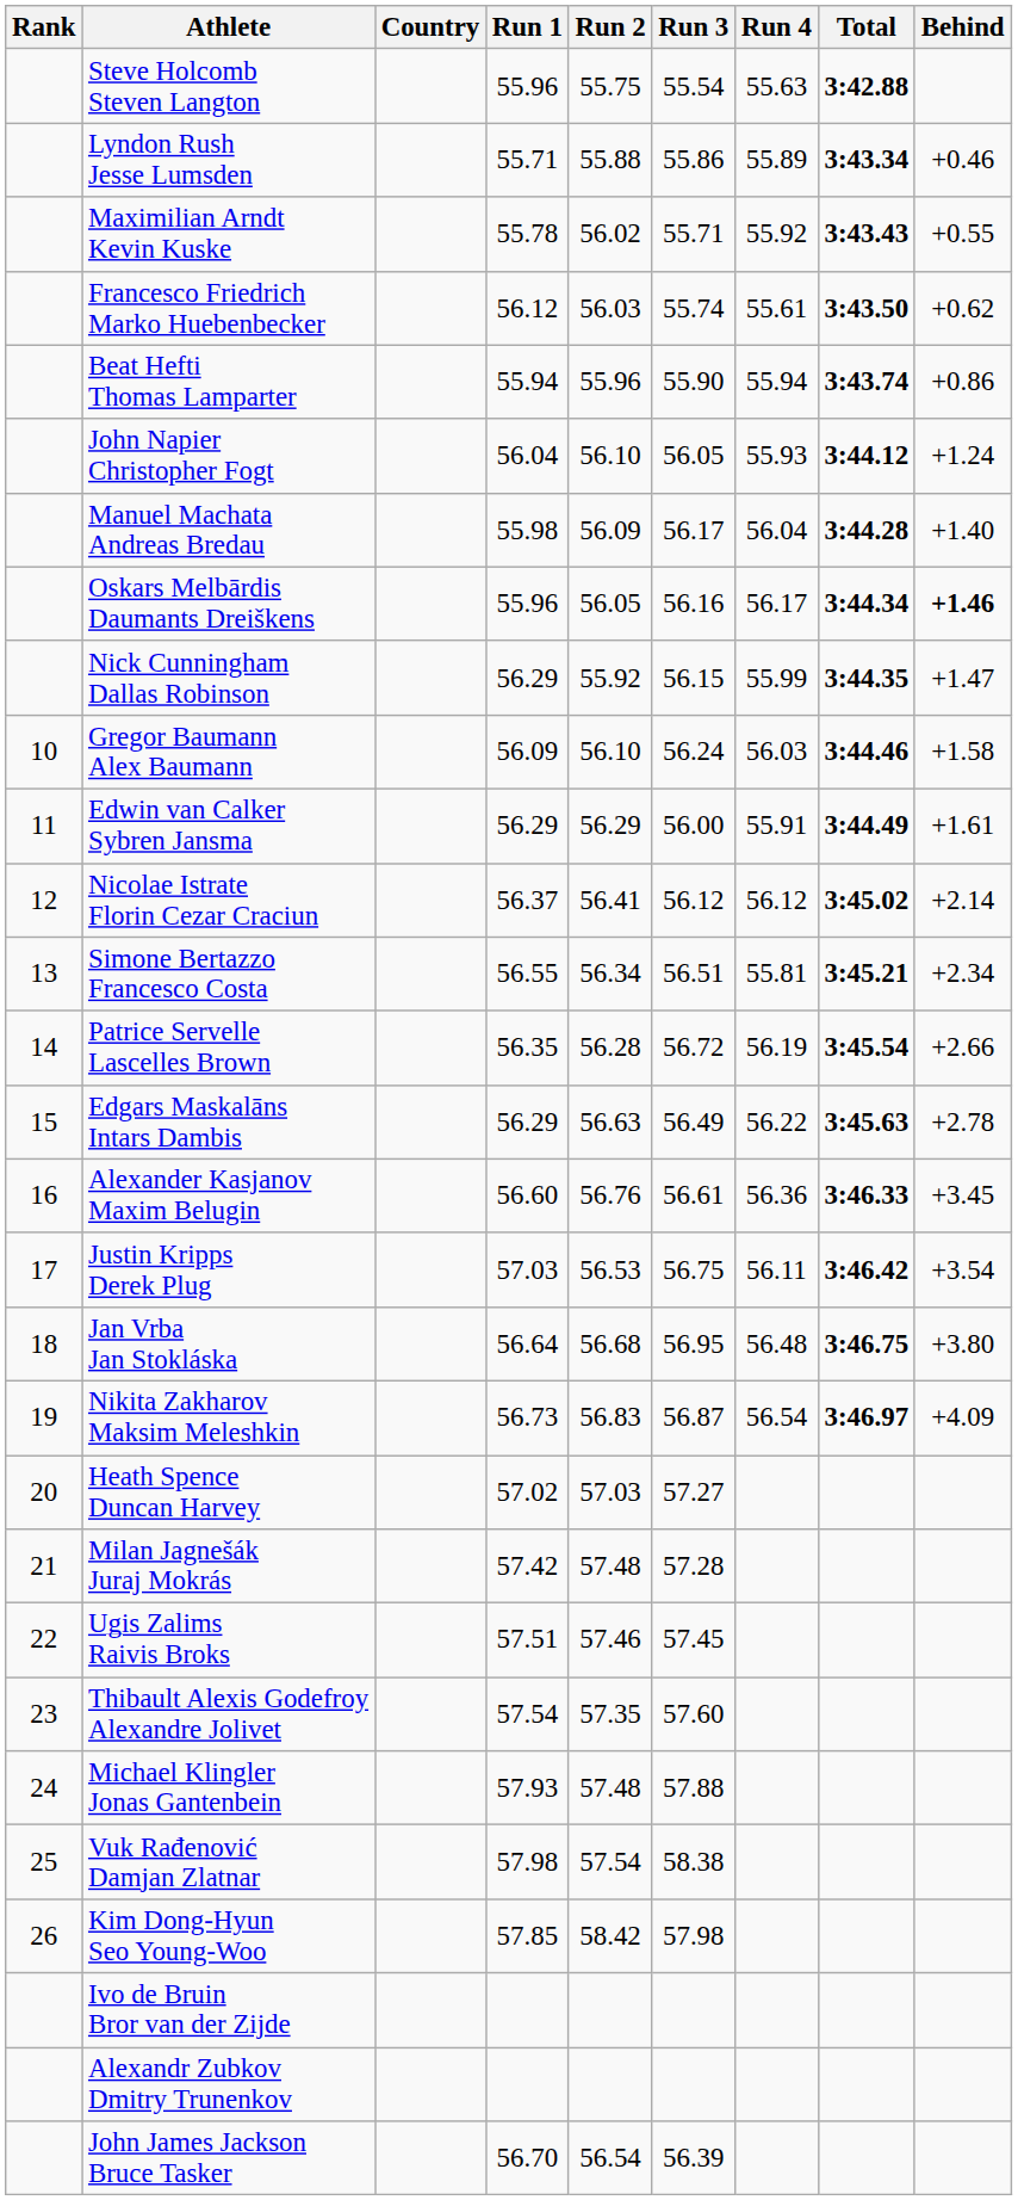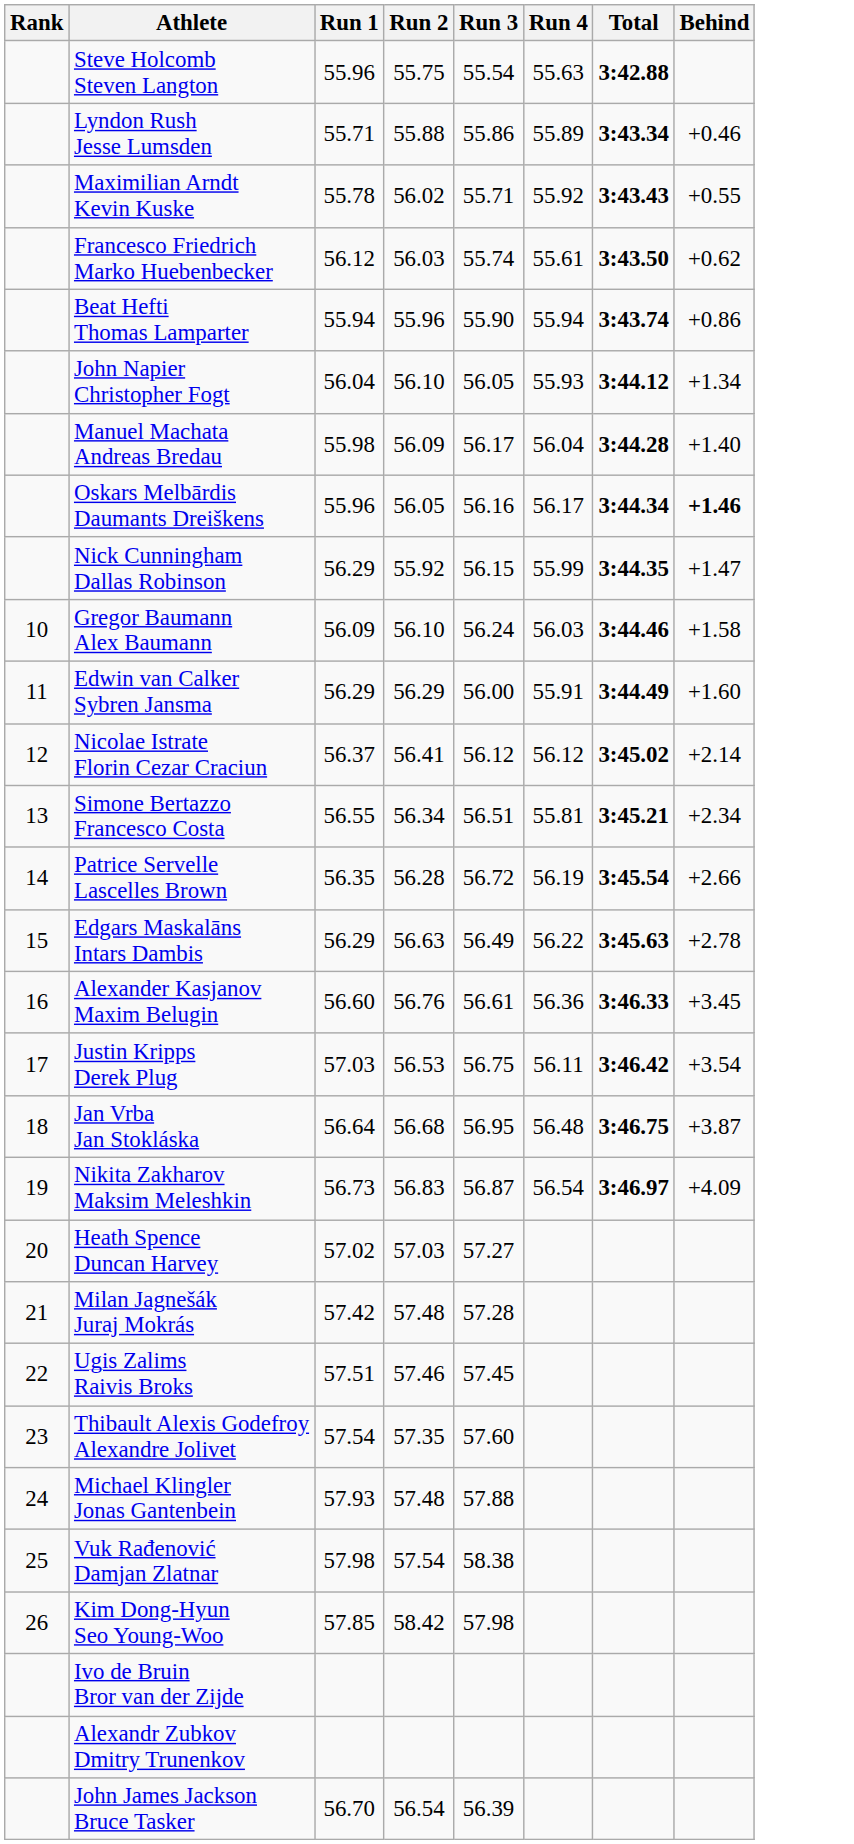 <table class="wikitable sortable" style="text-align:center">
 <tr bgcolor=efefef>
 <th>Rank</th>
 <th>Athlete</th>
-<th>Country</th>
 <th>Run 1</th>
 <th>Run 2</th>
 <th>Run 3</th>
 <th>Run 4</th>
 <th>Total</th>
 <th>Behind</th>
 </tr>
 <tr>
 <td></td>
 <td align=left><a href='#'>Steve Holcomb</a><br><a href='#'>Steven Langton</a></td>
-<td align=left></td>
 <td>55.96</td>
 <td>55.75</td>
 <td>55.54</td>
 <td>55.63</td>
 <td><strong>3:42.88</strong></td>
 <td></td>
 </tr>
 <tr>
 <td></td>
 <td align=left><a href='#'>Lyndon Rush</a><br><a href='#'>Jesse Lumsden</a></td>
-<td align=left></td>
 <td>55.71</td>
 <td>55.88</td>
 <td>55.86</td>
 <td>55.89</td>
 <td><strong>3:43.34</strong></td>
 <td>+0.46</td>
 </tr>
 <tr>
 <td></td>
 <td align=left><a href='#'>Maximilian Arndt</a><br><a href='#'>Kevin Kuske</a></td>
-<td align=left></td>
 <td>55.78</td>
 <td>56.02</td>
 <td>55.71</td>
 <td>55.92</td>
 <td><strong>3:43.43</strong></td>
 <td>+0.55</td>
 </tr>
 <tr>
 <td></td>
 <td align=left><a href='#'>Francesco Friedrich</a><br><a href='#'>Marko Huebenbecker</a></td>
-<td align=left></td>
 <td>56.12</td>
 <td>56.03</td>
 <td>55.74</td>
 <td>55.61</td>
 <td><strong>3:43.50</strong></td>
 <td>+0.62</td>
 </tr>
 <tr>
 <td></td>
 <td align=left><a href='#'>Beat Hefti</a><br><a href='#'>Thomas Lamparter</a></td>
-<td align=left></td>
 <td>55.94</td>
 <td>55.96</td>
 <td>55.90</td>
 <td>55.94</td>
 <td><strong>3:43.74</strong></td>
 <td>+0.86</td>
 </tr>
 <tr>
 <td></td>
 <td align=left><a href='#'>John Napier</a><br><a href='#'>Christopher Fogt</a></td>
-<td align=left></td>
 <td>56.04</td>
 <td>56.10</td>
 <td>56.05</td>
 <td>55.93</td>
 <td><strong>3:44.12</strong></td>
-<td>+1.24</td>
+<td>+1.34</td>
 </tr>
 <tr>
 <td></td>
 <td align=left><a href='#'>Manuel Machata</a><br><a href='#'>Andreas Bredau</a></td>
-<td align=left></td>
 <td>55.98</td>
 <td>56.09</td>
 <td>56.17</td>
 <td>56.04</td>
 <td><strong>3:44.28</strong></td>
 <td>+1.40</td>
 </tr>
 <tr>
 <td></td>
 <td align=left><a href='#'>Oskars Melbārdis</a><br><a href='#'>Daumants Dreiškens</a></td>
-<td align=left></td>
 <td>55.96</td>
 <td>56.05</td>
 <td>56.16</td>
 <td>56.17</td>
 <td><strong>3:44.34</strong></td>
 <td><strong>+1.46</strong></td>
 </tr>
 <tr>
 <td></td>
 <td align=left><a href='#'>Nick Cunningham</a><br><a href='#'>Dallas Robinson</a></td>
-<td align=left></td>
 <td>56.29</td>
 <td>55.92</td>
 <td>56.15</td>
 <td>55.99</td>
 <td><strong>3:44.35</strong></td>
 <td>+1.47</td>
 </tr>
 <tr>
 <td>10</td>
 <td align=left><a href='#'>Gregor Baumann</a><br><a href='#'>Alex Baumann</a></td>
-<td align=left></td>
 <td>56.09</td>
 <td>56.10</td>
 <td>56.24</td>
 <td>56.03</td>
 <td><strong>3:44.46</strong></td>
 <td>+1.58</td>
 </tr>
 <tr>
 <td>11</td>
 <td align=left><a href='#'>Edwin van Calker</a><br><a href='#'>Sybren Jansma</a></td>
-<td align=left></td>
 <td>56.29</td>
 <td>56.29</td>
 <td>56.00</td>
 <td>55.91</td>
 <td><strong>3:44.49</strong></td>
-<td>+1.61</td>
+<td>+1.60</td>
 </tr>
 <tr>
 <td>12</td>
 <td align=left><a href='#'>Nicolae Istrate</a><br><a href='#'>Florin Cezar Craciun</a></td>
-<td align=left></td>
 <td>56.37</td>
 <td>56.41</td>
 <td>56.12</td>
 <td>56.12</td>
 <td><strong>3:45.02</strong></td>
 <td>+2.14</td>
 </tr>
 <tr>
 <td>13</td>
 <td align=left><a href='#'>Simone Bertazzo</a><br><a href='#'>Francesco Costa</a></td>
-<td align=left></td>
 <td>56.55</td>
 <td>56.34</td>
 <td>56.51</td>
 <td>55.81</td>
 <td><strong>3:45.21</strong></td>
 <td>+2.34</td>
 </tr>
 <tr>
 <td>14</td>
 <td align=left><a href='#'>Patrice Servelle</a><br><a href='#'>Lascelles Brown</a></td>
-<td align=left></td>
 <td>56.35</td>
 <td>56.28</td>
 <td>56.72</td>
 <td>56.19</td>
 <td><strong>3:45.54</strong></td>
 <td>+2.66</td>
 </tr>
 <tr>
 <td>15</td>
 <td align=left><a href='#'>Edgars Maskalāns</a><br><a href='#'>Intars Dambis</a></td>
-<td align=left></td>
 <td>56.29</td>
 <td>56.63</td>
 <td>56.49</td>
 <td>56.22</td>
 <td><strong>3:45.63</strong></td>
 <td>+2.78</td>
 </tr>
 <tr>
 <td>16</td>
 <td align=left><a href='#'>Alexander Kasjanov</a><br><a href='#'>Maxim Belugin</a></td>
-<td align=left></td>
 <td>56.60</td>
 <td>56.76</td>
 <td>56.61</td>
 <td>56.36</td>
 <td><strong>3:46.33</strong></td>
 <td>+3.45</td>
 </tr>
 <tr>
 <td>17</td>
 <td align=left><a href='#'>Justin Kripps</a><br><a href='#'>Derek Plug</a></td>
-<td align=left></td>
 <td>57.03</td>
 <td>56.53</td>
 <td>56.75</td>
 <td>56.11</td>
 <td><strong>3:46.42</strong></td>
 <td>+3.54</td>
 </tr>
 <tr>
 <td>18</td>
 <td align=left><a href='#'>Jan Vrba</a><br><a href='#'>Jan Stokláska</a></td>
-<td align=left></td>
 <td>56.64</td>
 <td>56.68</td>
 <td>56.95</td>
 <td>56.48</td>
 <td><strong>3:46.75</strong></td>
-<td>+3.80</td>
+<td>+3.87</td>
 </tr>
 <tr>
 <td>19</td>
 <td align=left><a href='#'>Nikita Zakharov</a><br><a href='#'>Maksim Meleshkin</a></td>
-<td align=left></td>
 <td>56.73</td>
 <td>56.83</td>
 <td>56.87</td>
 <td>56.54</td>
 <td><strong>3:46.97</strong></td>
 <td>+4.09</td>
 </tr>
 <tr>
 <td>20</td>
 <td align=left><a href='#'>Heath Spence</a><br><a href='#'>Duncan Harvey</a></td>
-<td align=left></td>
 <td>57.02</td>
 <td>57.03</td>
 <td>57.27</td>
 <td></td>
 <td><strong></strong></td>
 <td></td>
 </tr>
 <tr>
 <td>21</td>
 <td align=left><a href='#'>Milan Jagnešák</a><br><a href='#'>Juraj Mokrás</a></td>
-<td align=left></td>
 <td>57.42</td>
 <td>57.48</td>
 <td>57.28</td>
 <td></td>
 <td><strong></strong></td>
 <td></td>
 </tr>
 <tr>
 <td>22</td>
 <td align=left><a href='#'>Ugis Zalims</a><br><a href='#'>Raivis Broks</a></td>
-<td align=left></td>
 <td>57.51</td>
 <td>57.46</td>
 <td>57.45</td>
 <td></td>
 <td><strong></strong></td>
 <td></td>
 </tr>
 <tr>
 <td>23</td>
 <td align=left><a href='#'>Thibault Alexis Godefroy</a><br><a href='#'>Alexandre Jolivet</a></td>
-<td align=left></td>
 <td>57.54</td>
 <td>57.35</td>
 <td>57.60</td>
 <td></td>
 <td><strong></strong></td>
 <td></td>
 </tr>
 <tr>
 <td>24</td>
 <td align=left><a href='#'>Michael Klingler</a><br><a href='#'>Jonas Gantenbein</a></td>
-<td align=left></td>
 <td>57.93</td>
 <td>57.48</td>
 <td>57.88</td>
 <td></td>
 <td><strong></strong></td>
 <td></td>
 </tr>
 <tr>
 <td>25</td>
 <td align=left><a href='#'>Vuk Rađenović</a><br><a href='#'>Damjan Zlatnar</a></td>
-<td align=left></td>
 <td>57.98</td>
 <td>57.54</td>
 <td>58.38</td>
 <td></td>
 <td><strong></strong></td>
 <td></td>
 </tr>
 <tr>
 <td>26</td>
 <td align=left><a href='#'>Kim Dong-Hyun</a><br><a href='#'>Seo Young-Woo</a></td>
-<td align=left></td>
 <td>57.85</td>
 <td>58.42</td>
 <td>57.98</td>
 <td></td>
 <td><strong></strong></td>
 <td></td>
 </tr>
 <tr>
 <td></td>
 <td align=left><a href='#'>Ivo de Bruin</a><br><a href='#'>Bror van der Zijde</a></td>
-<td align=left></td>
 <td></td>
 <td></td>
 <td></td>
 <td></td>
 <td><strong> </strong></td>
 <td></td>
 </tr>
 <tr>
 <td></td>
 <td align=left><a href='#'>Alexandr Zubkov</a><br><a href='#'>Dmitry Trunenkov</a></td>
-<td align=left></td>
 <td></td>
 <td></td>
 <td></td>
 <td></td>
 <td><strong></strong></td>
 <td></td>
 </tr>
 <tr>
 <td></td>
 <td align=left><a href='#'>John James Jackson</a><br><a href='#'>Bruce Tasker</a></td>
-<td align=left></td>
 <td>56.70</td>
 <td>56.54</td>
 <td>56.39</td>
 <td></td>
 <td><strong></strong></td>
 <td></td>
 </tr>
 </table>
